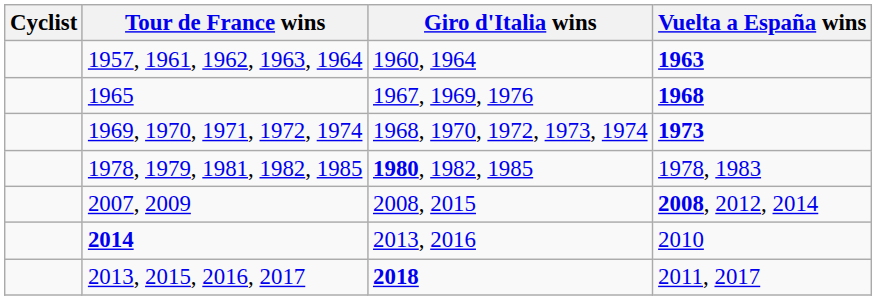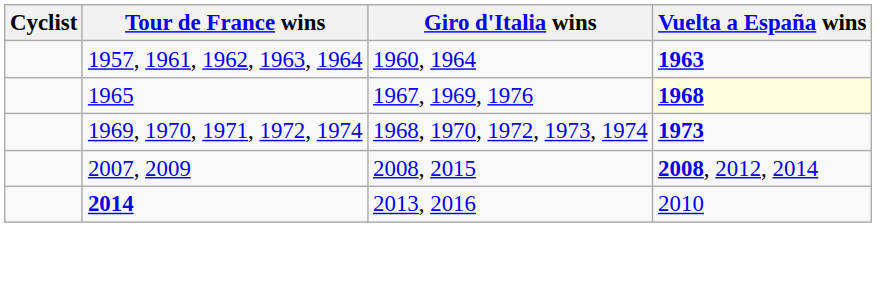 <table class="wikitable">
 <tr>
 <th>Cyclist</th>
 <th><a href='#'>Tour de France</a> wins</th>
 <th><a href='#'>Giro d'Italia</a> wins</th>
 <th><a href='#'>Vuelta a España</a> wins</th>
 </tr>
 <tr>
 <td></td>
 <td><a href='#'>1957</a>, <a href='#'>1961</a>, <a href='#'>1962</a>, <a href='#'>1963</a>, <a href='#'>1964</a></td>
 <td><a href='#'>1960</a>, <a href='#'>1964</a></td>
 <td><strong><a href='#'>1963</a></strong></td>
 </tr>
 <tr>
 <td></td>
 <td><a href='#'>1965</a></td>
 <td><a href='#'>1967</a>, <a href='#'>1969</a>, <a href='#'>1976</a></td>
-<td><strong><a href='#'>1968</a></strong></td>
+<td style="background: lightyellow;"><strong><a href='#'>1968</a></strong></td>
 </tr>
 <tr>
 <td></td>
 <td><a href='#'>1969</a>, <a href='#'>1970</a>, <a href='#'>1971</a>, <a href='#'>1972</a>, <a href='#'>1974</a></td>
 <td><a href='#'>1968</a>, <a href='#'>1970</a>, <a href='#'>1972</a>, <a href='#'>1973</a>, <a href='#'>1974</a></td>
 <td><strong><a href='#'>1973</a></strong></td>
-</tr>
-<tr>
-<td></td>
-<td><a href='#'>1978</a>, <a href='#'>1979</a>, <a href='#'>1981</a>, <a href='#'>1982</a>, <a href='#'>1985</a></td>
-<td><strong><a href='#'>1980</a></strong>, <a href='#'>1982</a>, <a href='#'>1985</a></td>
-<td><a href='#'>1978</a>, <a href='#'>1983</a></td>
 </tr>
 <tr>
 <td></td>
 <td><a href='#'>2007</a>, <a href='#'>2009</a></td>
 <td><a href='#'>2008</a>, <a href='#'>2015</a></td>
 <td><strong><a href='#'>2008</a></strong>, <a href='#'>2012</a>, <a href='#'>2014</a></td>
 </tr>
 <tr>
 <td></td>
 <td><strong><a href='#'>2014</a></strong></td>
 <td><a href='#'>2013</a>, <a href='#'>2016</a></td>
 <td><a href='#'>2010</a></td>
 </tr>
-<tr>
-<td></td>
-<td><a href='#'>2013</a>, <a href='#'>2015</a>, <a href='#'>2016</a>, <a href='#'>2017</a></td>
-<td><strong><a href='#'>2018</a></strong></td>
-<td><a href='#'>2011</a>, <a href='#'>2017</a></td>
-</tr>
 </table>
